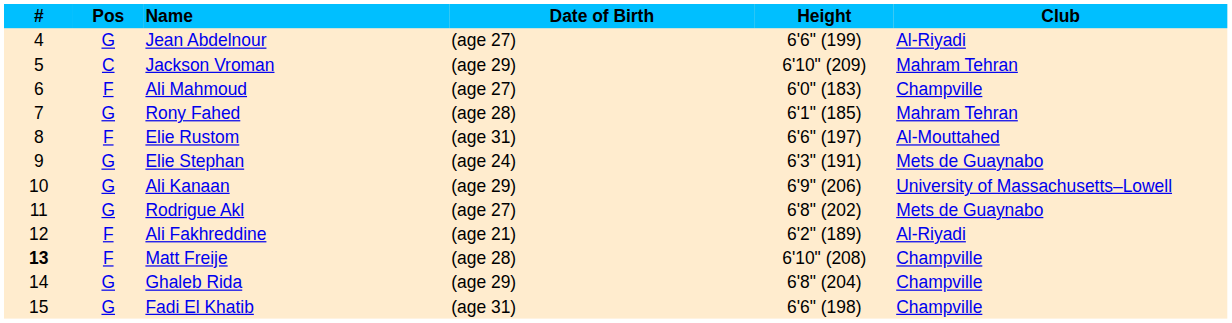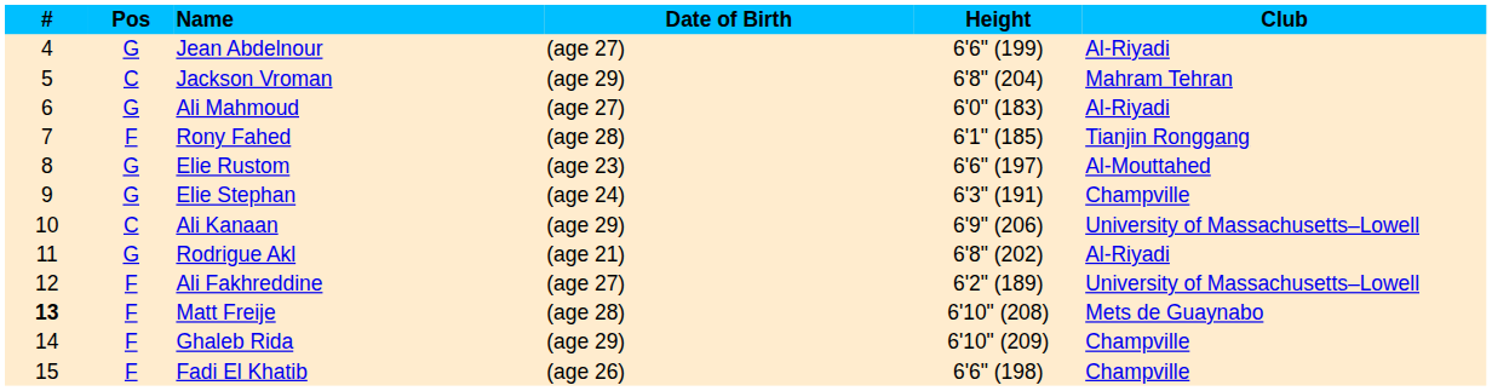 <table border=0 cellpadding=2 cellspacing=0  |- bgcolor=#FFECCE style="text-align:center; font-size:90%;" width=80%>
 <tr bgcolor=#00BFFF>
 <th width=5%>#</th>
 <th width=5%>Pos</th>
 <th width=22% align=left>Name</th>
 <th width=22%>Date of Birth</th>
 <th width=10%>Height</th>
 <th width=24%>Club</th>
 </tr>
 <tr>
 <td>4</td>
 <td><a href='#'>G</a></td>
 <td align=left><a href='#'>Jean Abdelnour</a></td>
 <td align=left> (age 27)</td>
 <td>6'6" (199)</td>
 <td align=left> <a href='#'>Al-Riyadi</a></td>
 </tr>
 <tr>
 <td>5</td>
 <td><a href='#'>C</a></td>
 <td align=left><a href='#'>Jackson Vroman</a></td>
 <td align=left> (age 29)</td>
-<td>6'10" (209)</td>
+<td>6'8" (204)</td>
 <td align=left> <a href='#'>Mahram Tehran</a></td>
 </tr>
 <tr>
 <td>6</td>
-<td><a href='#'>F</a></td>
+<td><a href='#'>G</a></td>
 <td align=left><a href='#'>Ali Mahmoud</a></td>
 <td align=left> (age 27)</td>
 <td>6'0" (183)</td>
-<td align=left> <a href='#'>Champville</a></td>
+<td align=left> <a href='#'>Al-Riyadi</a></td>
 </tr>
 <tr>
 <td>7</td>
-<td><a href='#'>G</a></td>
+<td><a href='#'>F</a></td>
 <td align=left><a href='#'>Rony Fahed</a></td>
 <td align=left> (age 28)</td>
 <td>6'1" (185)</td>
-<td align=left> <a href='#'>Mahram Tehran</a></td>
+<td align=left> <a href='#'>Tianjin Ronggang</a></td>
 </tr>
 <tr>
 <td>8</td>
-<td><a href='#'>F</a></td>
+<td><a href='#'>G</a></td>
 <td align=left><a href='#'>Elie Rustom</a></td>
-<td align=left> (age 31)</td>
+<td align=left> (age 23)</td>
 <td>6'6" (197)</td>
 <td align=left> <a href='#'>Al-Mouttahed</a></td>
 </tr>
 <tr>
 <td>9</td>
 <td><a href='#'>G</a></td>
 <td align=left><a href='#'>Elie Stephan</a></td>
 <td align=left> (age 24)</td>
 <td>6'3" (191)</td>
-<td align=left> <a href='#'>Mets de Guaynabo</a></td>
+<td align=left> <a href='#'>Champville</a></td>
 </tr>
 <tr>
 <td>10</td>
-<td><a href='#'>G</a></td>
+<td><a href='#'>C</a></td>
 <td align=left><a href='#'>Ali Kanaan</a></td>
 <td align=left> (age 29)</td>
 <td>6'9" (206)</td>
 <td align=left> <a href='#'>University of Massachusetts–Lowell</a></td>
 </tr>
 <tr>
 <td>11</td>
 <td><a href='#'>G</a></td>
 <td align=left><a href='#'>Rodrigue Akl</a></td>
-<td align=left> (age 27)</td>
+<td align=left> (age 21)</td>
 <td>6'8" (202)</td>
-<td align=left> <a href='#'>Mets de Guaynabo</a></td>
+<td align=left> <a href='#'>Al-Riyadi</a></td>
 </tr>
 <tr>
 <td>12</td>
 <td><a href='#'>F</a></td>
 <td align=left><a href='#'>Ali Fakhreddine</a></td>
-<td align=left> (age 21)</td>
+<td align=left> (age 27)</td>
 <td>6'2" (189)</td>
-<td align=left> <a href='#'>Al-Riyadi</a></td>
+<td align=left> <a href='#'>University of Massachusetts–Lowell</a></td>
 </tr>
 <tr>
 <td><strong>13</strong></td>
 <td><a href='#'>F</a></td>
 <td align=left><a href='#'>Matt Freije</a></td>
 <td align=left> (age 28)</td>
 <td>6'10" (208)</td>
-<td align=left> <a href='#'>Champville</a></td>
+<td align=left> <a href='#'>Mets de Guaynabo</a></td>
 </tr>
 <tr>
 <td>14</td>
-<td><a href='#'>G</a></td>
+<td><a href='#'>F</a></td>
 <td align=left><a href='#'>Ghaleb Rida</a></td>
 <td align=left> (age 29)</td>
-<td>6'8" (204)</td>
+<td>6'10" (209)</td>
 <td align=left> <a href='#'>Champville</a></td>
 </tr>
 <tr>
 <td>15</td>
-<td><a href='#'>G</a></td>
+<td><a href='#'>F</a></td>
 <td align=left><a href='#'>Fadi El Khatib</a></td>
-<td align=left> (age 31)</td>
+<td align=left> (age 26)</td>
 <td>6'6" (198)</td>
 <td align=left> <a href='#'>Champville</a></td>
 </tr>
 <tr>
 </tr>
 </table>
